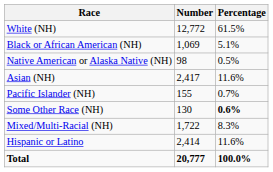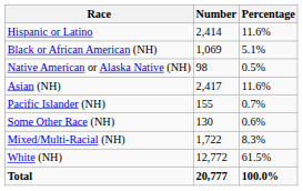 <table class="wikitable">
 <tr>
 <th>Race</th>
 <th>Number</th>
 <th>Percentage</th>
 </tr>
 <tr>
-<td><a href='#'>White</a> (NH)</td>
-<td>12,772</td>
-<td>61.5%</td>
+<td><a href='#'>Hispanic or Latino</a></td>
+<td>2,414</td>
+<td>11.6%</td>
 </tr>
 <tr>
 <td><a href='#'>Black or African American</a> (NH)</td>
 <td>1,069</td>
 <td>5.1%</td>
 </tr>
 <tr>
 <td><a href='#'>Native American</a> or <a href='#'>Alaska Native</a> (NH)</td>
 <td>98</td>
 <td>0.5%</td>
 </tr>
 <tr>
 <td><a href='#'>Asian</a> (NH)</td>
 <td>2,417</td>
 <td>11.6%</td>
 </tr>
 <tr>
 <td><a href='#'>Pacific Islander</a> (NH)</td>
 <td>155</td>
 <td>0.7%</td>
 </tr>
 <tr>
 <td><a href='#'>Some Other Race</a> (NH)</td>
 <td>130</td>
-<td><strong>0.6%</strong></td>
+<td>0.6%</td>
 </tr>
 <tr>
 <td><a href='#'>Mixed/Multi-Racial</a> (NH)</td>
 <td>1,722</td>
 <td>8.3%</td>
 </tr>
 <tr>
-<td><a href='#'>Hispanic or Latino</a></td>
-<td>2,414</td>
-<td>11.6%</td>
+<td><a href='#'>White</a> (NH)</td>
+<td>12,772</td>
+<td>61.5%</td>
 </tr>
 <tr>
 <td><strong>Total</strong></td>
 <td><strong>20,777</strong></td>
 <td><strong>100.0%</strong></td>
 </tr>
 </table>
